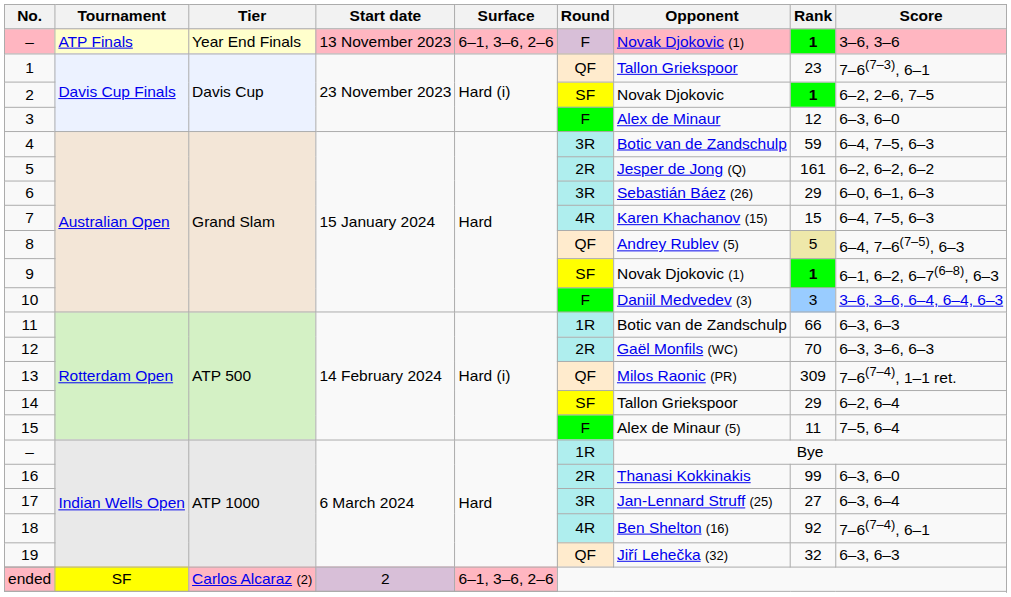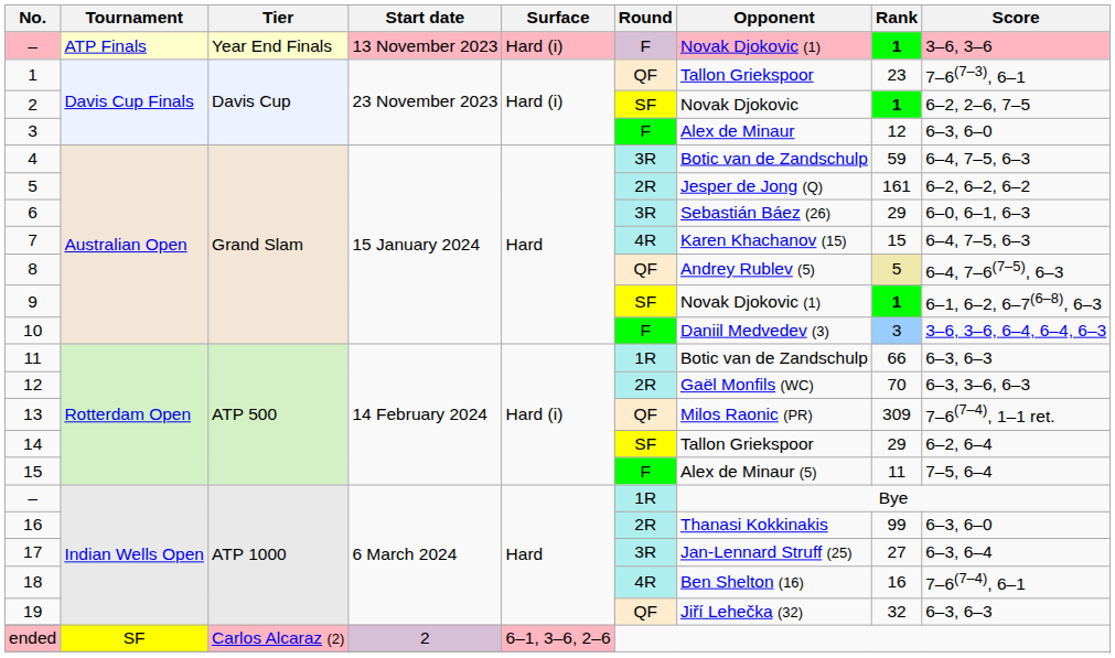 <table class="wikitable sortable">
 <tr>
 <th scope="col">No.</th>
 <th scope="col">Tournament</th>
 <th scope="col">Tier</th>
 <th scope="col">Start date</th>
 <th scope="col">Surface</th>
 <th scope="col">Round</th>
 <th scope="col">Opponent</th>
 <th scope="col">Rank</th>
 <th scope="col" class="unsortable">Score</th>
 </tr>
 <tr bgcolor=lightpink>
 <td align=center>–</td>
 <td style="background:#ffc;"><a href='#'>ATP Finals</a></td>
 <td style="background:#ffc;">Year End Finals</td>
 <td>13 November 2023</td>
-<td>6–1, 3–6, 2–6</td>
+<td>Hard (i)</td>
 <td align=center style="background:thistle;">F</td>
 <td> <a href='#'>Novak Djokovic</a> <small>(1)</small></td>
 <td align=center bgcolor=lime><strong>1</strong></td>
 <td>3–6, 3–6</td>
 </tr>
 <tr>
 <td align=center>1</td>
 <td rowspan="3" bgcolor="ecf2ff"><a href='#'>Davis Cup Finals</a></td>
 <td rowspan="3" bgcolor="ecf2ff">Davis Cup</td>
 <td rowspan="3">23 November 2023</td>
 <td rowspan="3">Hard (i)</td>
 <td align=center style="background:#ffebcd;">QF</td>
 <td> <a href='#'>Tallon Griekspoor</a></td>
 <td align=center>23</td>
 <td>7–6<sup>(7–3)</sup>, 6–1</td>
 </tr>
 <tr>
 <td align=center>2</td>
 <td align=center style="background:yellow;">SF</td>
 <td> Novak Djokovic</td>
 <td align=center bgcolor=lime><strong>1</strong></td>
 <td>6–2, 2–6, 7–5</td>
 </tr>
 <tr>
 <td align=center>3</td>
 <td align=center style="background:lime;">F</td>
 <td> <a href='#'>Alex de Minaur</a></td>
 <td align=center>12</td>
 <td>6–3, 6–0</td>
 </tr>
 <tr>
 <td align=center>4</td>
 <td rowspan="7" bgcolor="f3e6d7"><a href='#'>Australian Open</a></td>
 <td rowspan="7" bgcolor="f3e6d7">Grand Slam</td>
 <td rowspan="7">15 January 2024</td>
 <td rowspan="7">Hard</td>
 <td align=center style="background:#afeeee;">3R</td>
 <td> <a href='#'>Botic van de Zandschulp</a></td>
 <td align=center>59</td>
 <td>6–4, 7–5, 6–3</td>
 </tr>
 <tr>
 <td align=center>5</td>
 <td align=center style="background:#afeeee;">2R</td>
 <td> <a href='#'>Jesper de Jong</a> <small>(Q)</small></td>
 <td align=center>161</td>
 <td>6–2, 6–2, 6–2</td>
 </tr>
 <tr>
 <td align=center>6</td>
 <td align=center style="background:#afeeee;">3R</td>
 <td> <a href='#'>Sebastián Báez</a> <small>(26)</small></td>
 <td align=center>29</td>
 <td>6–0, 6–1, 6–3</td>
 </tr>
 <tr>
 <td align=center>7</td>
 <td align=center style="background:#afeeee;">4R</td>
 <td> <a href='#'>Karen Khachanov</a> <small>(15)</small></td>
 <td align=center>15</td>
 <td>6–4, 7–5, 6–3</td>
 </tr>
 <tr>
 <td align=center>8</td>
 <td align=center style="background:#ffebcd;">QF</td>
 <td> <a href='#'>Andrey Rublev</a> <small>(5)</small></td>
 <td bgcolor=eee8aa align=center>5</td>
 <td>6–4, 7–6<sup>(7–5)</sup>, 6–3</td>
 </tr>
 <tr>
 <td align=center>9</td>
 <td align=center style="background:yellow;">SF</td>
 <td> Novak Djokovic <small>(1)</small></td>
 <td bgcolor=lime align=center><strong>1</strong></td>
 <td>6–1, 6–2, 6–7<sup>(6–8)</sup>, 6–3</td>
 </tr>
 <tr>
 <td align=center>10</td>
 <td align=center style="background:lime;">F</td>
 <td> <a href='#'>Daniil Medvedev</a> <small>(3)</small></td>
 <td bgcolor=99ccff align=center>3</td>
 <td><a href='#'>3–6, 3–6, 6–4, 6–4, 6–3</a></td>
 </tr>
 <tr>
 <td align=center>11</td>
 <td rowspan="5" bgcolor=D4F1C5><a href='#'>Rotterdam Open</a></td>
 <td rowspan="5" bgcolor=D4F1C5>ATP 500</td>
 <td rowspan="5">14 February 2024</td>
 <td rowspan="5">Hard (i)</td>
 <td align=center style="background:#afeeee;">1R</td>
 <td> Botic van de Zandschulp</td>
 <td align=center>66</td>
 <td>6–3, 6–3</td>
 </tr>
 <tr>
 <td align=center>12</td>
 <td align=center style="background:#afeeee;">2R</td>
 <td> <a href='#'>Gaël Monfils</a> <small>(WC)</small></td>
 <td align=center>70</td>
 <td>6–3, 3–6, 6–3</td>
 </tr>
 <tr>
 <td align=center>13</td>
 <td align=center style="background:#ffebcd;">QF</td>
 <td> <a href='#'>Milos Raonic</a> <small>(PR)</small></td>
 <td align=center>309</td>
 <td>7–6<sup>(7–4)</sup>, 1–1 ret.</td>
 </tr>
 <tr>
 <td align=center>14</td>
 <td align=center style="background:yellow;">SF</td>
 <td> Tallon Griekspoor</td>
 <td align=center>29</td>
 <td>6–2, 6–4</td>
 </tr>
 <tr>
 <td align=center>15</td>
 <td align=center style="background:lime;">F</td>
 <td> Alex de Minaur <small>(5)</small></td>
 <td align=center>11</td>
 <td>7–5, 6–4</td>
 </tr>
 <tr>
 <td align=center>–</td>
 <td rowspan="6" bgcolor=E9E9E9><a href='#'>Indian Wells Open</a></td>
 <td rowspan="6" bgcolor=E9E9E9>ATP 1000</td>
 <td rowspan="6">6 March 2024</td>
 <td rowspan="6">Hard</td>
 <td align=center style="background:#afeeee;">1R</td>
 <td colspan="3" align=center>Bye</td>
 </tr>
 <tr>
 <td align=center>16</td>
 <td align=center style="background:#afeeee;">2R</td>
 <td> <a href='#'>Thanasi Kokkinakis</a></td>
 <td align=center>99</td>
 <td>6–3, 6–0</td>
 </tr>
 <tr>
 <td align=center>17</td>
 <td align=center style="background:#afeeee;">3R</td>
 <td> <a href='#'>Jan-Lennard Struff</a> <small>(25)</small></td>
 <td align=center>27</td>
 <td>6–3, 6–4</td>
 </tr>
 <tr>
 <td align=center>18</td>
 <td align=center style="background:#afeeee;">4R</td>
 <td> <a href='#'>Ben Shelton</a> <small>(16)</small></td>
-<td align=center>92</td>
+<td align=center>16</td>
 <td>7–6<sup>(7–4)</sup>, 6–1</td>
 </tr>
 <tr>
 <td align=center>19</td>
 <td align=center style="background:#ffebcd;">QF</td>
 <td> <a href='#'>Jiří Lehečka</a> <small>(32)</small></td>
 <td align=center>32</td>
 <td>6–3, 6–3</td>
 </tr>
 <tr>
 </tr>
 <tr bgcolor=lightpink>
 <td align=center>ended</td>
 <td align=center style="background:yellow;">SF</td>
 <td> <a href='#'>Carlos Alcaraz</a> <small>(2)</small></td>
 <td bgcolor=thistle align=center>2</td>
 <td>6–1, 3–6, 2–6</td>
 </tr>
 <tr>
 </tr>
 </table>
